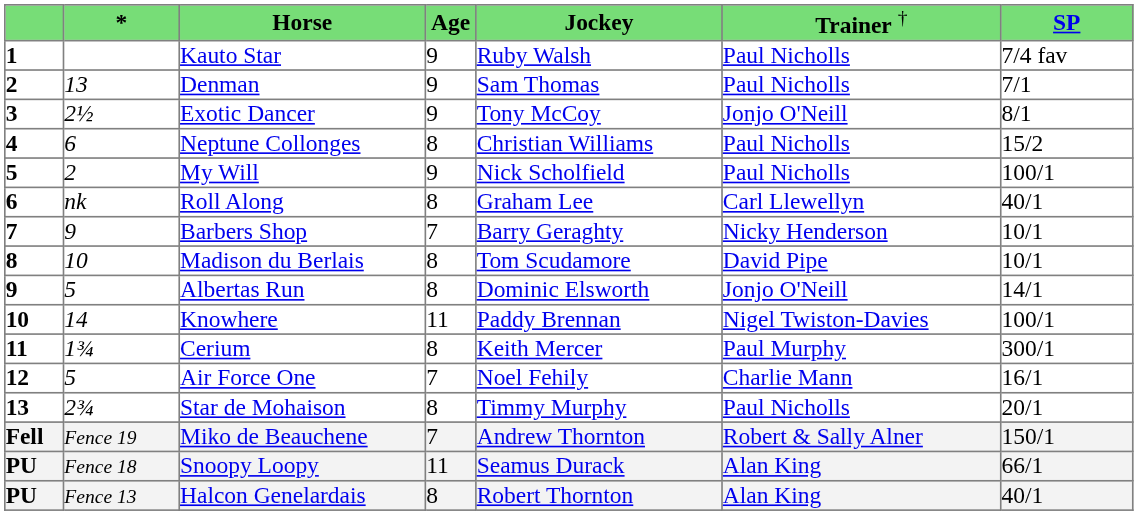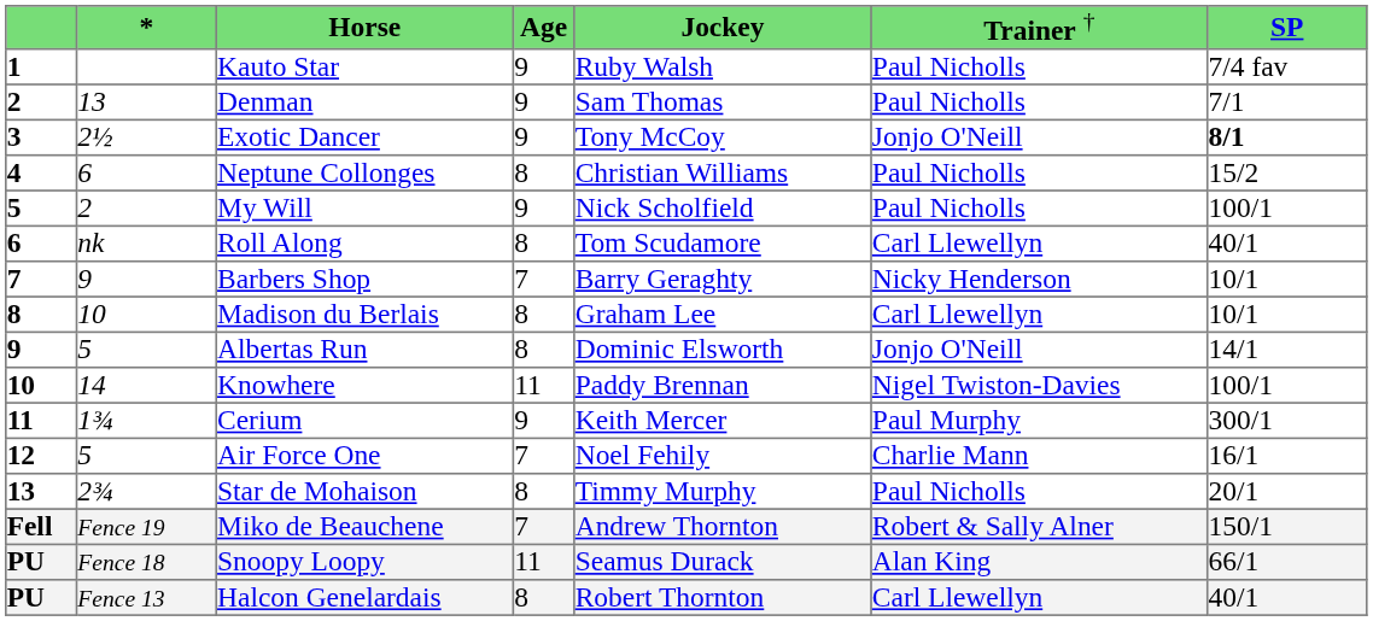 <table border="1" cellpadding="0" style="border-collapse: collapse; font-size:90%">
 <tr bgcolor="#77dd77" align="center">
 <td width="35px"></td>
 <td width="70px"><strong>*</strong></td>
 <td width="150px"><strong>Horse</strong></td>
 <td width="30px"><strong>Age</strong></td>
 <td width="150px"><strong>Jockey</strong></td>
 <td width="170px"><strong>Trainer</strong> <sup>†</sup></td>
 <td width="80px"><strong><a href='#'>SP</a></strong></td>
 </tr>
 <tr>
 <td><strong>1</strong></td>
 <td></td>
 <td><a href='#'>Kauto Star</a></td>
 <td>9</td>
 <td><a href='#'>Ruby Walsh</a></td>
 <td><a href='#'>Paul Nicholls</a></td>
 <td>7/4 fav</td>
 </tr>
 <tr>
 <td><strong>2</strong></td>
 <td><em>13</em></td>
 <td><a href='#'>Denman</a></td>
 <td>9</td>
 <td><a href='#'>Sam Thomas</a></td>
 <td><a href='#'>Paul Nicholls</a></td>
 <td>7/1</td>
 </tr>
 <tr>
 <td><strong>3</strong></td>
 <td><em>2½</em></td>
 <td><a href='#'>Exotic Dancer</a></td>
 <td>9</td>
 <td><a href='#'>Tony McCoy</a></td>
 <td><a href='#'>Jonjo O'Neill</a></td>
-<td>8/1</td>
+<td><strong>8/1</strong></td>
 </tr>
 <tr>
 <td><strong>4</strong></td>
 <td><em>6</em></td>
 <td><a href='#'>Neptune Collonges</a></td>
 <td>8</td>
 <td><a href='#'>Christian Williams</a></td>
 <td><a href='#'>Paul Nicholls</a></td>
 <td>15/2</td>
 </tr>
 <tr>
 <td><strong>5</strong></td>
 <td><em>2</em></td>
 <td><a href='#'>My Will</a></td>
 <td>9</td>
 <td><a href='#'>Nick Scholfield</a></td>
 <td><a href='#'>Paul Nicholls</a></td>
 <td>100/1</td>
 </tr>
 <tr>
 <td><strong>6</strong></td>
 <td><em>nk</em></td>
 <td><a href='#'>Roll Along</a></td>
 <td>8</td>
-<td><a href='#'>Graham Lee</a></td>
+<td><a href='#'>Tom Scudamore</a></td>
 <td><a href='#'>Carl Llewellyn</a></td>
 <td>40/1</td>
 </tr>
 <tr>
 <td><strong>7</strong></td>
 <td><em>9</em></td>
 <td><a href='#'>Barbers Shop</a></td>
 <td>7</td>
 <td><a href='#'>Barry Geraghty</a></td>
 <td><a href='#'>Nicky Henderson</a></td>
 <td>10/1</td>
 </tr>
 <tr>
 <td><strong>8</strong></td>
 <td><em>10</em></td>
 <td><a href='#'>Madison du Berlais</a></td>
 <td>8</td>
-<td><a href='#'>Tom Scudamore</a></td>
-<td><a href='#'>David Pipe</a></td>
+<td><a href='#'>Graham Lee</a></td>
+<td><a href='#'>Carl Llewellyn</a></td>
 <td>10/1</td>
 </tr>
 <tr>
 <td><strong>9</strong></td>
 <td><em>5</em></td>
 <td><a href='#'>Albertas Run</a></td>
 <td>8</td>
 <td><a href='#'>Dominic Elsworth</a></td>
 <td><a href='#'>Jonjo O'Neill</a></td>
 <td>14/1</td>
 </tr>
 <tr>
 <td><strong>10</strong></td>
 <td><em>14</em></td>
 <td><a href='#'>Knowhere</a></td>
 <td>11</td>
 <td><a href='#'>Paddy Brennan</a></td>
 <td><a href='#'>Nigel Twiston-Davies</a></td>
 <td>100/1</td>
 </tr>
 <tr>
 <td><strong>11</strong></td>
 <td><em>1¾</em></td>
 <td><a href='#'>Cerium</a></td>
-<td>8</td>
+<td>9</td>
 <td><a href='#'>Keith Mercer</a></td>
 <td><a href='#'>Paul Murphy</a></td>
 <td>300/1</td>
 </tr>
 <tr>
 <td><strong>12</strong></td>
 <td><em>5</em></td>
 <td><a href='#'>Air Force One</a></td>
 <td>7</td>
 <td><a href='#'>Noel Fehily</a></td>
 <td><a href='#'>Charlie Mann</a></td>
 <td>16/1</td>
 </tr>
 <tr>
 <td><strong>13</strong></td>
 <td><em>2¾</em></td>
 <td><a href='#'>Star de Mohaison</a></td>
 <td>8</td>
 <td><a href='#'>Timmy Murphy</a></td>
 <td><a href='#'>Paul Nicholls</a></td>
 <td>20/1</td>
 </tr>
 <tr bgcolor="#f3f3f3">
 <td><strong>Fell</strong></td>
 <td><small><em>Fence 19</em></small></td>
 <td><a href='#'>Miko de Beauchene</a></td>
 <td>7</td>
 <td><a href='#'>Andrew Thornton</a></td>
 <td><a href='#'>Robert & Sally Alner</a></td>
 <td>150/1</td>
 </tr>
 <tr bgcolor="#f3f3f3">
 <td><strong>PU</strong></td>
 <td><small><em>Fence 18</em></small></td>
 <td><a href='#'>Snoopy Loopy</a></td>
 <td>11</td>
 <td><a href='#'>Seamus Durack</a></td>
 <td><a href='#'>Alan King</a></td>
 <td>66/1</td>
 </tr>
 <tr bgcolor="#f3f3f3">
 <td><strong>PU</strong></td>
 <td><small><em>Fence 13</em></small></td>
 <td><a href='#'>Halcon Genelardais</a></td>
 <td>8</td>
 <td><a href='#'>Robert Thornton</a></td>
-<td><a href='#'>Alan King</a></td>
+<td><a href='#'>Carl Llewellyn</a></td>
 <td>40/1</td>
 </tr>
 </table>
